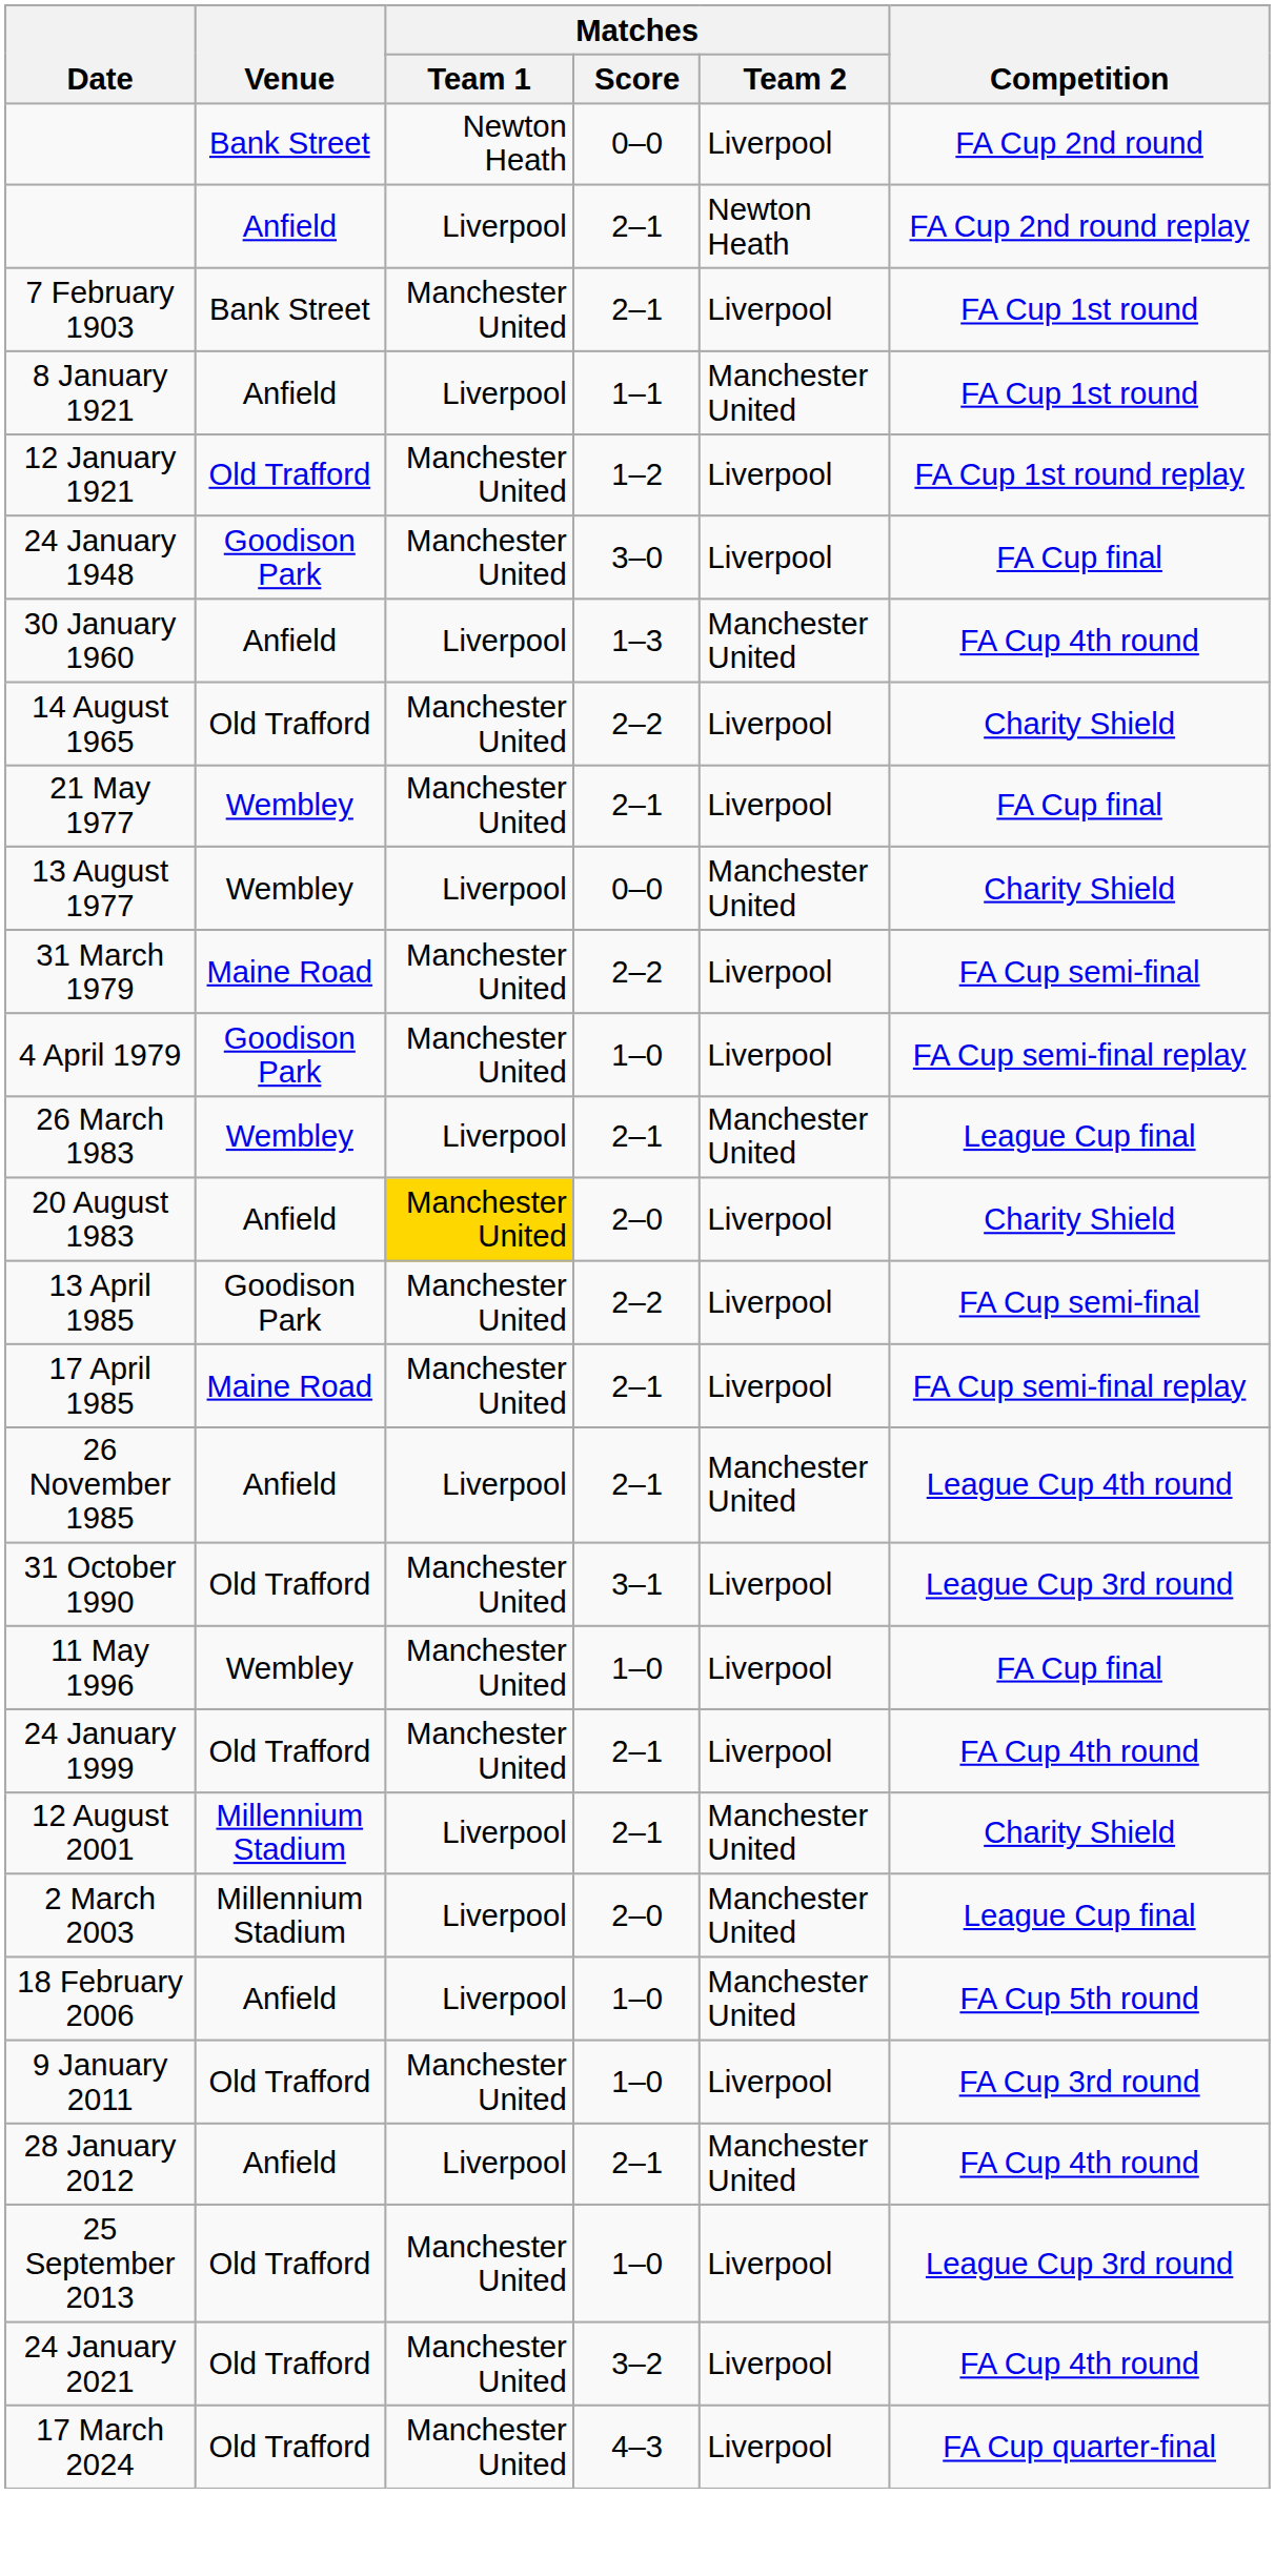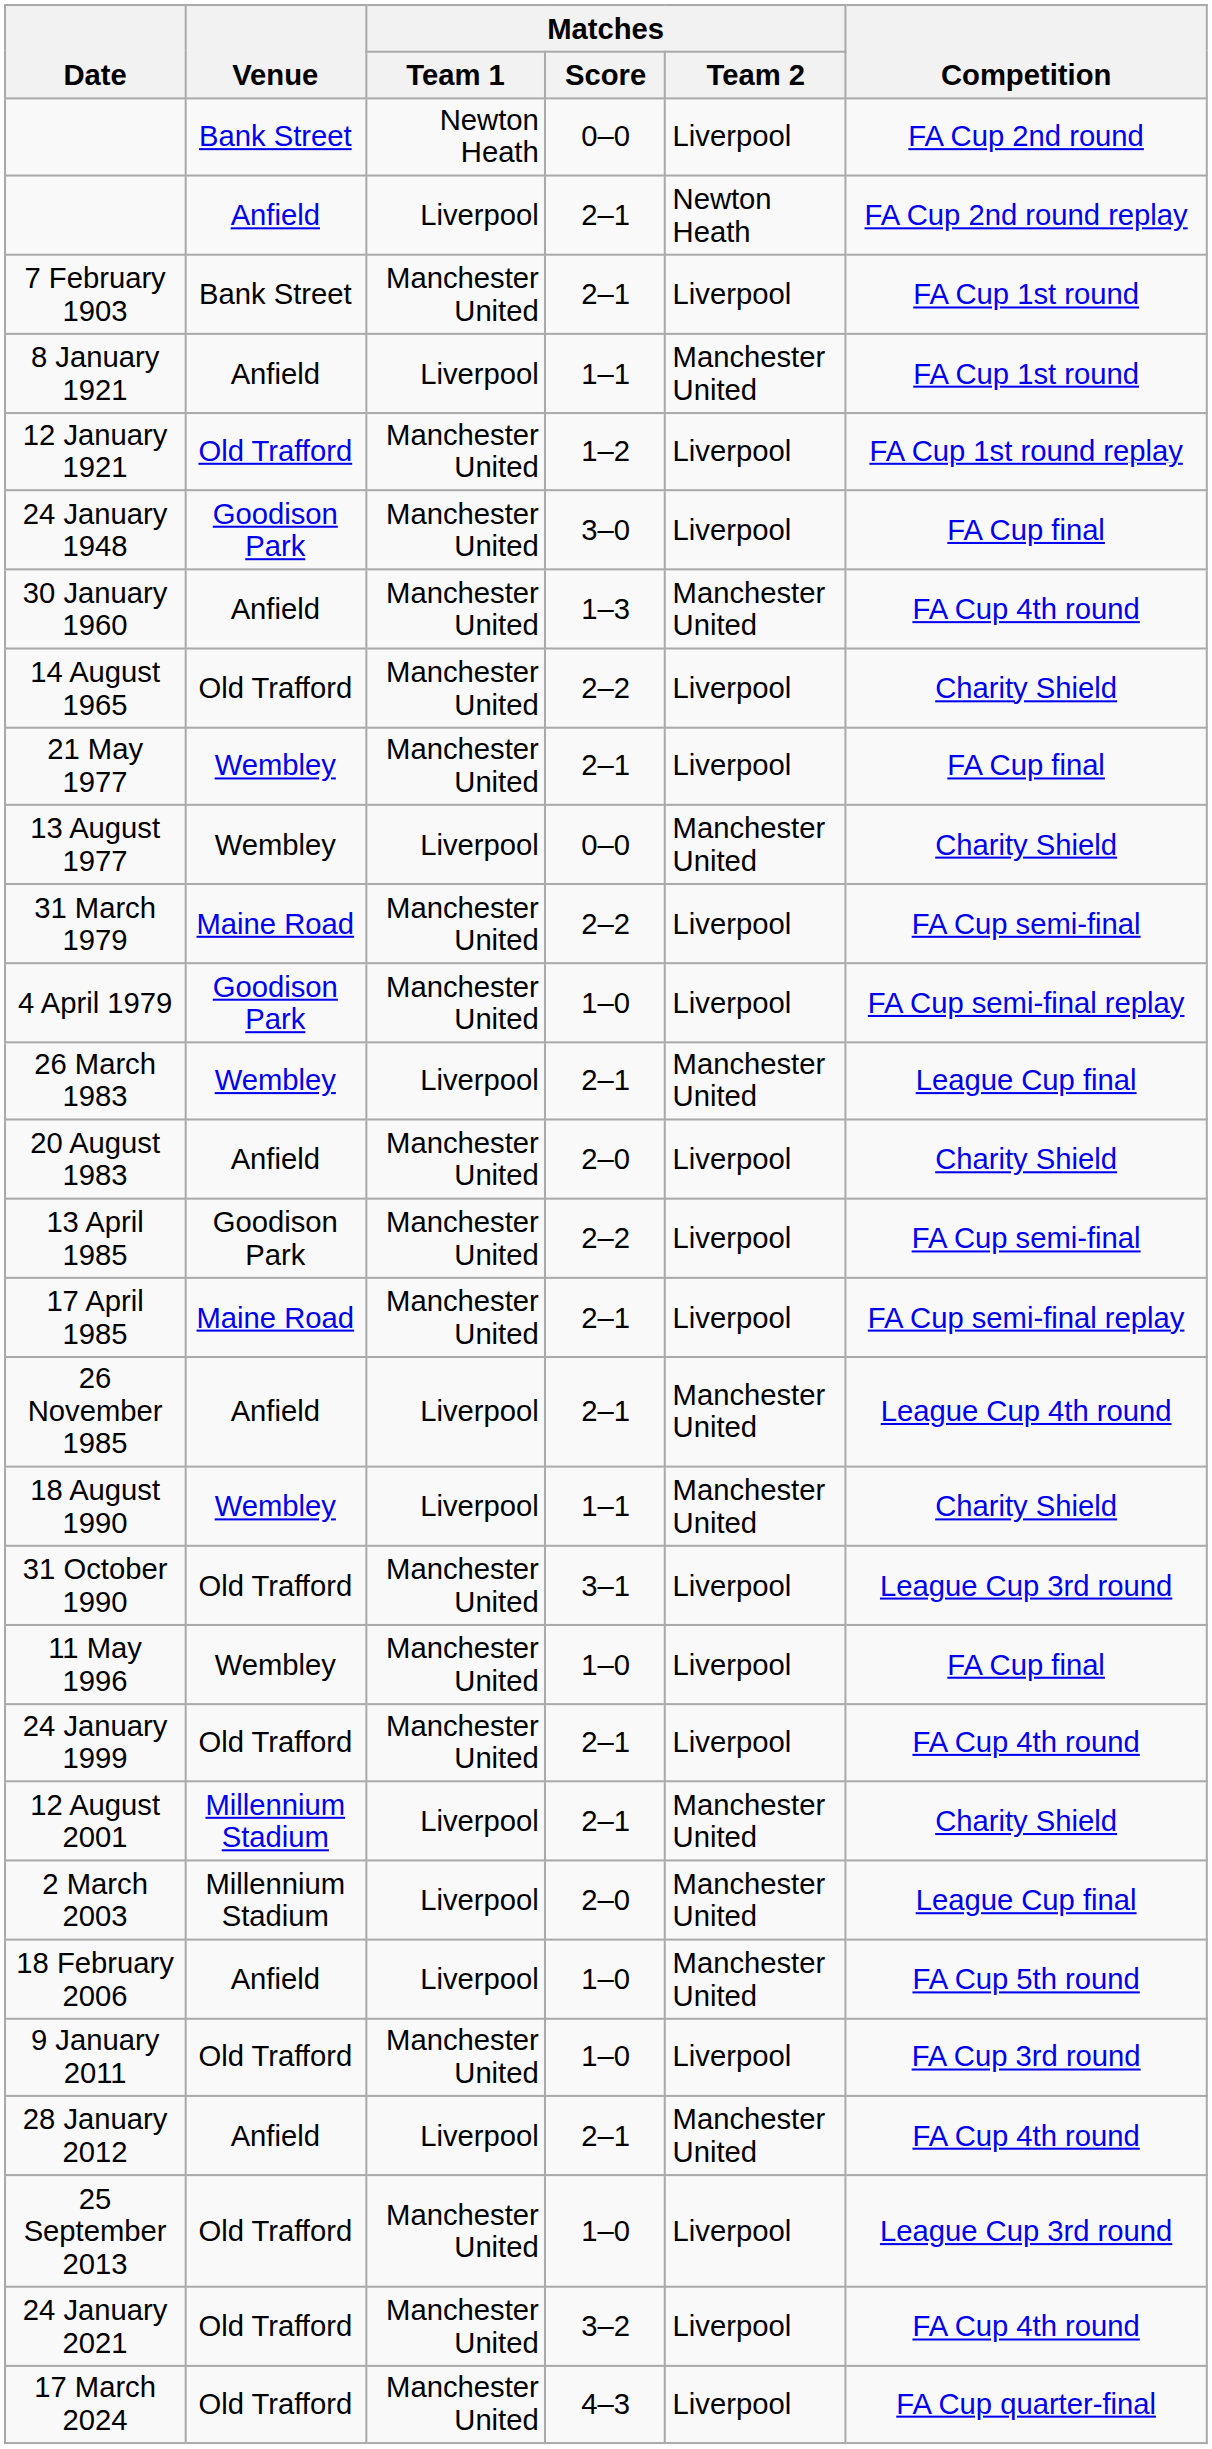 <table class="wikitable" style="font-size:90%;width:95%;text-align:center">
 <tr>
 <th rowspan="2" valign="bottom" width="15%">Date</th>
 <th rowspan="2" valign="bottom" width="15%">Venue</th>
 <th colspan="3" width="40%">Matches</th>
 <th rowspan="2" valign="bottom" width="30%">Competition</th>
 </tr>
 <tr>
 <th width="15%">Team 1</th>
 <th width="10%">Score</th>
 <th width="15%">Team 2</th>
 </tr>
 <tr>
 <td></td>
 <td><a href='#'>Bank Street</a></td>
 <td align="right">Newton Heath</td>
 <td align="center">0–0</td>
 <td align="left">Liverpool</td>
 <td><a href='#'>FA Cup 2nd round</a></td>
 </tr>
 <tr>
 <td></td>
 <td><a href='#'>Anfield</a></td>
 <td align="right">Liverpool</td>
 <td align="center">2–1</td>
 <td align="left">Newton Heath</td>
 <td><a href='#'>FA Cup 2nd round replay</a></td>
 </tr>
 <tr>
 <td>7 February 1903</td>
 <td>Bank Street</td>
 <td align="right">Manchester United</td>
 <td align="center">2–1</td>
 <td align="left">Liverpool</td>
 <td><a href='#'>FA Cup 1st round</a></td>
 </tr>
 <tr>
 <td>8 January 1921</td>
 <td>Anfield</td>
 <td align="right">Liverpool</td>
 <td align="center">1–1</td>
 <td align="left">Manchester United</td>
 <td><a href='#'>FA Cup 1st round</a></td>
 </tr>
 <tr>
 <td>12 January 1921</td>
 <td><a href='#'>Old Trafford</a></td>
 <td align="right">Manchester United</td>
 <td align="center">1–2</td>
 <td align="left">Liverpool</td>
 <td><a href='#'>FA Cup 1st round replay</a></td>
 </tr>
 <tr>
 <td>24 January 1948</td>
 <td><a href='#'>Goodison Park</a></td>
 <td align="right">Manchester United</td>
 <td align="center">3–0</td>
 <td align="left">Liverpool</td>
 <td><a href='#'>FA Cup final</a></td>
 </tr>
 <tr>
 <td>30 January 1960</td>
 <td>Anfield</td>
-<td align="right">Liverpool</td>
+<td align="right">Manchester United</td>
 <td align="center">1–3</td>
 <td align="left">Manchester United</td>
 <td><a href='#'>FA Cup 4th round</a></td>
 </tr>
 <tr>
 <td>14 August 1965</td>
 <td>Old Trafford</td>
 <td align="right">Manchester United</td>
 <td align="center">2–2</td>
 <td align="left">Liverpool</td>
 <td><a href='#'>Charity Shield</a></td>
 </tr>
 <tr>
 <td>21 May 1977</td>
 <td><a href='#'>Wembley</a></td>
 <td align="right">Manchester United</td>
 <td align="center">2–1</td>
 <td align="left">Liverpool</td>
 <td><a href='#'>FA Cup final</a></td>
 </tr>
 <tr>
 <td>13 August 1977</td>
 <td>Wembley</td>
 <td align="right">Liverpool</td>
 <td align="center">0–0</td>
 <td align="left">Manchester United</td>
 <td><a href='#'>Charity Shield</a></td>
 </tr>
 <tr>
 <td>31 March 1979</td>
 <td><a href='#'>Maine Road</a></td>
 <td align="right">Manchester United</td>
 <td align="center">2–2<br></td>
 <td align="left">Liverpool</td>
 <td><a href='#'>FA Cup semi-final</a></td>
 </tr>
 <tr>
 <td>4 April 1979</td>
 <td><a href='#'>Goodison Park</a></td>
 <td align="right">Manchester United</td>
 <td align="center">1–0</td>
 <td align="left">Liverpool</td>
 <td><a href='#'>FA Cup semi-final replay</a></td>
 </tr>
 <tr>
 <td>26 March 1983</td>
 <td><a href='#'>Wembley</a></td>
 <td align="right">Liverpool</td>
 <td align="center">2–1<br></td>
 <td align="left">Manchester United</td>
 <td><a href='#'>League Cup final</a></td>
 </tr>
 <tr>
 <td>20 August 1983</td>
 <td>Anfield</td>
-<td align="right" style="background: gold;">Manchester United</td>
+<td align="right">Manchester United</td>
 <td align="center">2–0</td>
 <td align="left">Liverpool</td>
 <td><a href='#'>Charity Shield</a></td>
 </tr>
 <tr>
 <td>13 April 1985</td>
 <td>Goodison Park</td>
 <td align="right">Manchester United</td>
 <td align="center">2–2<br></td>
 <td align="left">Liverpool</td>
 <td><a href='#'>FA Cup semi-final</a></td>
 </tr>
 <tr>
 <td>17 April 1985</td>
 <td><a href='#'>Maine Road</a></td>
 <td align="right">Manchester United</td>
 <td align="center">2–1</td>
 <td align="left">Liverpool</td>
 <td><a href='#'>FA Cup semi-final replay</a></td>
 </tr>
 <tr>
 <td>26 November 1985</td>
 <td>Anfield</td>
 <td align="right">Liverpool</td>
 <td align="center">2–1</td>
 <td align="left">Manchester United</td>
 <td><a href='#'>League Cup 4th round</a></td>
+</tr>
+<tr>
+<td>18 August 1990</td>
+<td><a href='#'>Wembley</a></td>
+<td align="right">Liverpool</td>
+<td align="center">1–1</td>
+<td align="left">Manchester United</td>
+<td><a href='#'>Charity Shield</a></td>
 </tr>
 <tr>
 <td>31 October 1990</td>
 <td>Old Trafford</td>
 <td align="right">Manchester United</td>
 <td align="center">3–1</td>
 <td align="left">Liverpool</td>
 <td><a href='#'>League Cup 3rd round</a></td>
 </tr>
 <tr>
 <td>11 May 1996</td>
 <td>Wembley</td>
 <td align="right">Manchester United</td>
 <td align="center">1–0</td>
 <td align="left">Liverpool</td>
 <td><a href='#'>FA Cup final</a></td>
 </tr>
 <tr>
 <td>24 January 1999</td>
 <td>Old Trafford</td>
 <td align="right">Manchester United</td>
 <td align="center">2–1</td>
 <td align="left">Liverpool</td>
 <td><a href='#'>FA Cup 4th round</a></td>
 </tr>
 <tr>
 <td>12 August 2001</td>
 <td><a href='#'>Millennium Stadium</a></td>
 <td align="right">Liverpool</td>
 <td align="center">2–1</td>
 <td align="left">Manchester United</td>
 <td><a href='#'>Charity Shield</a></td>
 </tr>
 <tr>
 <td>2 March 2003</td>
 <td>Millennium Stadium</td>
 <td align="right">Liverpool</td>
 <td align="center">2–0</td>
 <td align="left">Manchester United</td>
 <td><a href='#'>League Cup final</a></td>
 </tr>
 <tr>
 <td>18 February 2006</td>
 <td>Anfield</td>
 <td align="right">Liverpool</td>
 <td align="center">1–0</td>
 <td align="left">Manchester United</td>
 <td><a href='#'>FA Cup 5th round</a></td>
 </tr>
 <tr>
 <td>9 January 2011</td>
 <td>Old Trafford</td>
 <td align="right">Manchester United</td>
 <td align="center">1–0</td>
 <td align="left">Liverpool</td>
 <td><a href='#'>FA Cup 3rd round</a></td>
 </tr>
 <tr>
 <td>28 January 2012</td>
 <td>Anfield</td>
 <td align="right">Liverpool</td>
 <td align="center">2–1</td>
 <td align="left">Manchester United</td>
 <td><a href='#'>FA Cup 4th round</a></td>
 </tr>
 <tr>
 <td>25 September 2013</td>
 <td>Old Trafford</td>
 <td align="right">Manchester United</td>
 <td align="center">1–0</td>
 <td align="left">Liverpool</td>
 <td><a href='#'>League Cup 3rd round</a></td>
 </tr>
 <tr>
 <td>24 January 2021</td>
 <td>Old Trafford</td>
 <td align="right">Manchester United</td>
 <td align="center">3–2</td>
 <td align="left">Liverpool</td>
 <td><a href='#'>FA Cup 4th round</a></td>
 </tr>
 <tr>
 <td>17 March 2024</td>
 <td>Old Trafford</td>
 <td align="right">Manchester United</td>
 <td align="center">4–3<br></td>
 <td align="left">Liverpool</td>
 <td><a href='#'>FA Cup quarter-final</a></td>
 </tr>
 </table>
